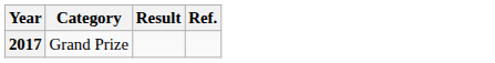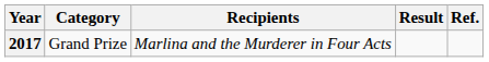 <table class="wikitable plainrowheaders sortable">
 <tr>
 <th>Year</th>
 <th>Category</th>
+<th>Recipients</th>
 <th>Result</th>
 <th class="unsortable">Ref.</th>
 </tr>
 <tr>
 <th>2017</th>
 <td>Grand Prize</td>
+<td><em>Marlina and the Murderer in Four Acts</em></td>
 <td></td>
 <td align="center"></td>
 </tr>
 </table>
